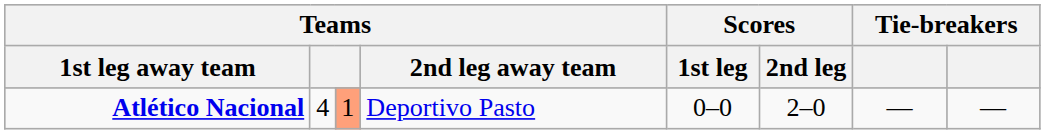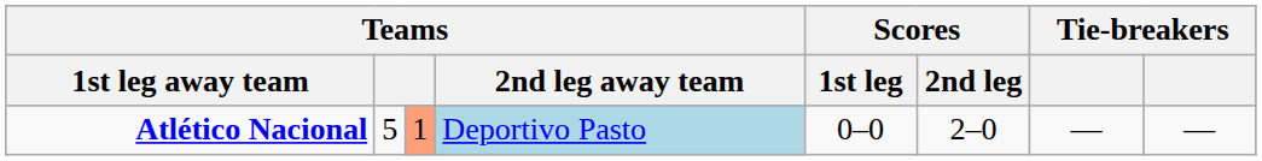 <table class="wikitable" style="text-align: center;">
 <tr>
 <th colspan=4>Teams</th>
 <th colspan=2>Scores</th>
 <th colspan=2>Tie-breakers</th>
 </tr>
 <tr>
 <th width="180">1st leg away team</th>
 <th colspan=2></th>
 <th width="180">2nd leg away team</th>
 <th width="50">1st leg</th>
 <th width="50">2nd leg</th>
 <th width="50"></th>
 <th width="50"></th>
 </tr>
 <tr>
 <td align=right><strong><a href='#'>Atlético Nacional</a></strong></td>
-<td>4</td>
+<td>5</td>
 <td style="background: lightsalmon;">1</td>
-<td align=left><a href='#'>Deportivo Pasto</a></td>
+<td align=left style="background: lightblue;"><a href='#'>Deportivo Pasto</a></td>
 <td>0–0</td>
 <td>2–0</td>
 <td>—</td>
 <td>—</td>
 </tr>
 </table>
